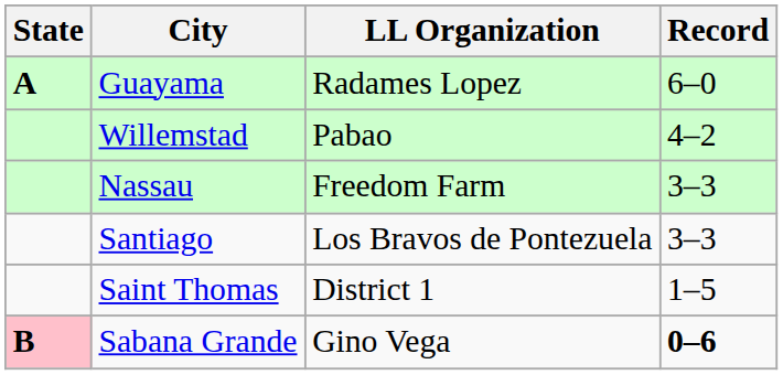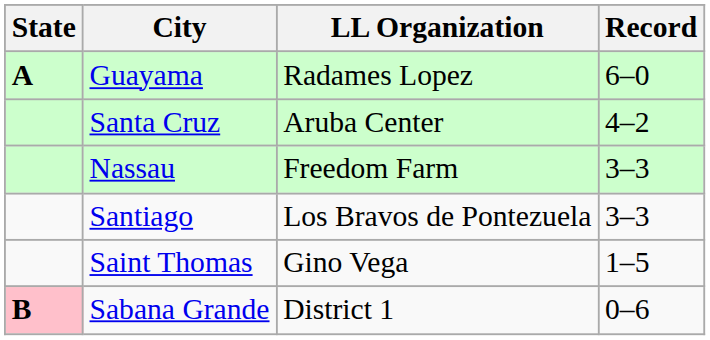 <table class="wikitable">
 <tr>
 <th>State</th>
 <th>City</th>
 <th>LL Organization</th>
 <th>Record</th>
 </tr>
 <tr bgcolor="ccffcc">
 <td><strong> A</strong></td>
 <td><a href='#'>Guayama</a></td>
 <td>Radames Lopez</td>
 <td>6–0</td>
 </tr>
 <tr bgcolor="ccffcc">
 <td><strong></strong></td>
-<td><a href='#'>Willemstad</a></td>
-<td>Pabao</td>
+<td><a href='#'>Santa Cruz</a></td>
+<td>Aruba Center</td>
 <td>4–2</td>
 </tr>
 <tr bgcolor="ccffcc">
 <td><strong></strong></td>
 <td><a href='#'>Nassau</a></td>
 <td>Freedom Farm</td>
 <td>3–3</td>
 </tr>
 <tr>
 <td><strong></strong></td>
 <td><a href='#'>Santiago</a></td>
 <td>Los Bravos de Pontezuela</td>
 <td>3–3</td>
 </tr>
 <tr>
 <td><strong></strong></td>
 <td><a href='#'>Saint Thomas</a></td>
-<td>District 1</td>
+<td>Gino Vega</td>
 <td>1–5</td>
 </tr>
 <tr>
 <td style="background: pink;"><strong> B</strong></td>
 <td><a href='#'>Sabana Grande</a></td>
-<td>Gino Vega</td>
-<td><strong>0–6</strong></td>
+<td>District 1</td>
+<td>0–6</td>
 </tr>
 </table>
